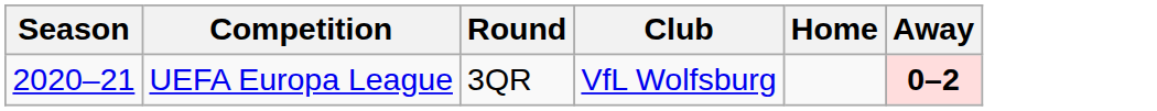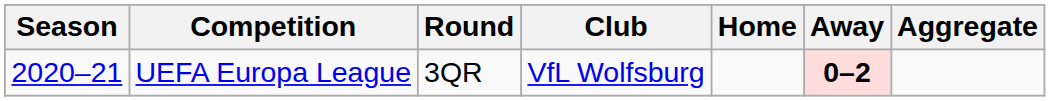 <table class="wikitable">
 <tr>
 <th>Season</th>
 <th>Competition</th>
 <th>Round</th>
 <th>Club</th>
 <th>Home</th>
 <th>Away</th>
+<th>Aggregate</th>
 </tr>
 <tr>
 <td><a href='#'>2020–21</a></td>
 <td><a href='#'>UEFA Europa League</a></td>
 <td>3QR</td>
 <td> <a href='#'>VfL Wolfsburg</a></td>
 <td></td>
 <td bgcolor="#ffdddd" style="text-align:center;"><strong>0–2</strong></td>
+<td></td>
 </tr>
 </table>
